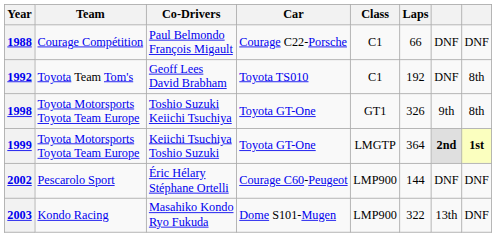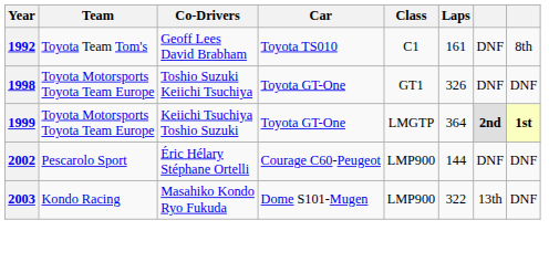 <table class="wikitable" style="text-align:center; font-size:90%">
 <tr>
 <th>Year</th>
 <th>Team</th>
 <th>Co-Drivers</th>
 <th>Car</th>
 <th>Class</th>
 <th>Laps</th>
 <th></th>
 <th></th>
 </tr>
 <tr>
-<th><a href='#'>1988</a></th>
-<td align="left" nowrap> <a href='#'>Courage Compétition</a></td>
-<td align="left" nowrap> <a href='#'>Paul Belmondo</a><br> <a href='#'>François Migault</a></td>
-<td align="left" nowrap><a href='#'>Courage</a> C22-<a href='#'>Porsche</a></td>
-<td>C1</td>
-<td>66</td>
-<td>DNF</td>
-<td>DNF</td>
-</tr>
-<tr>
 <th><a href='#'>1992</a></th>
 <td align="left" nowrap> <a href='#'>Toyota</a> Team <a href='#'>Tom's</a></td>
 <td align="left" nowrap> <a href='#'>Geoff Lees</a><br> <a href='#'>David Brabham</a></td>
 <td align="left" nowrap><a href='#'>Toyota TS010</a></td>
 <td>C1</td>
-<td>192</td>
+<td>161</td>
 <td>DNF</td>
 <td>8th</td>
 </tr>
 <tr>
 <th><a href='#'>1998</a></th>
 <td align="left" nowrap> <a href='#'>Toyota Motorsports</a><br> <a href='#'>Toyota Team Europe</a></td>
 <td align="left" nowrap> <a href='#'>Toshio Suzuki</a><br> <a href='#'>Keiichi Tsuchiya</a></td>
 <td align="left" nowrap><a href='#'>Toyota GT-One</a></td>
 <td>GT1</td>
 <td>326</td>
-<td>9th</td>
-<td>8th</td>
+<td>DNF</td>
+<td>DNF</td>
 </tr>
 <tr>
 <th><a href='#'>1999</a></th>
 <td align="left" nowrap> <a href='#'>Toyota Motorsports</a><br> <a href='#'>Toyota Team Europe</a></td>
 <td align="left" nowrap> <a href='#'>Keiichi Tsuchiya</a><br> <a href='#'>Toshio Suzuki</a></td>
 <td align="left" nowrap><a href='#'>Toyota GT-One</a></td>
 <td>LMGTP</td>
 <td>364</td>
 <td style="background:#DFDFDF;"><strong>2nd</strong></td>
 <td style="background:#FBFFBF;"><strong>1st</strong></td>
 </tr>
 <tr>
 <th><a href='#'>2002</a></th>
 <td align="left" nowrap> <a href='#'>Pescarolo Sport</a></td>
 <td align="left" nowrap> <a href='#'>Éric Hélary</a><br> <a href='#'>Stéphane Ortelli</a></td>
 <td align="left" nowrap><a href='#'>Courage C60</a>-<a href='#'>Peugeot</a></td>
 <td>LMP900</td>
 <td>144</td>
 <td>DNF</td>
 <td>DNF</td>
 </tr>
 <tr>
 <th><a href='#'>2003</a></th>
 <td align="left" nowrap> <a href='#'>Kondo Racing</a></td>
 <td align="left" nowrap> <a href='#'>Masahiko Kondo</a><br> <a href='#'>Ryo Fukuda</a></td>
 <td align="left" nowrap><a href='#'>Dome</a> S101-<a href='#'>Mugen</a></td>
 <td>LMP900</td>
 <td>322</td>
 <td>13th</td>
 <td>DNF</td>
 </tr>
 </table>
